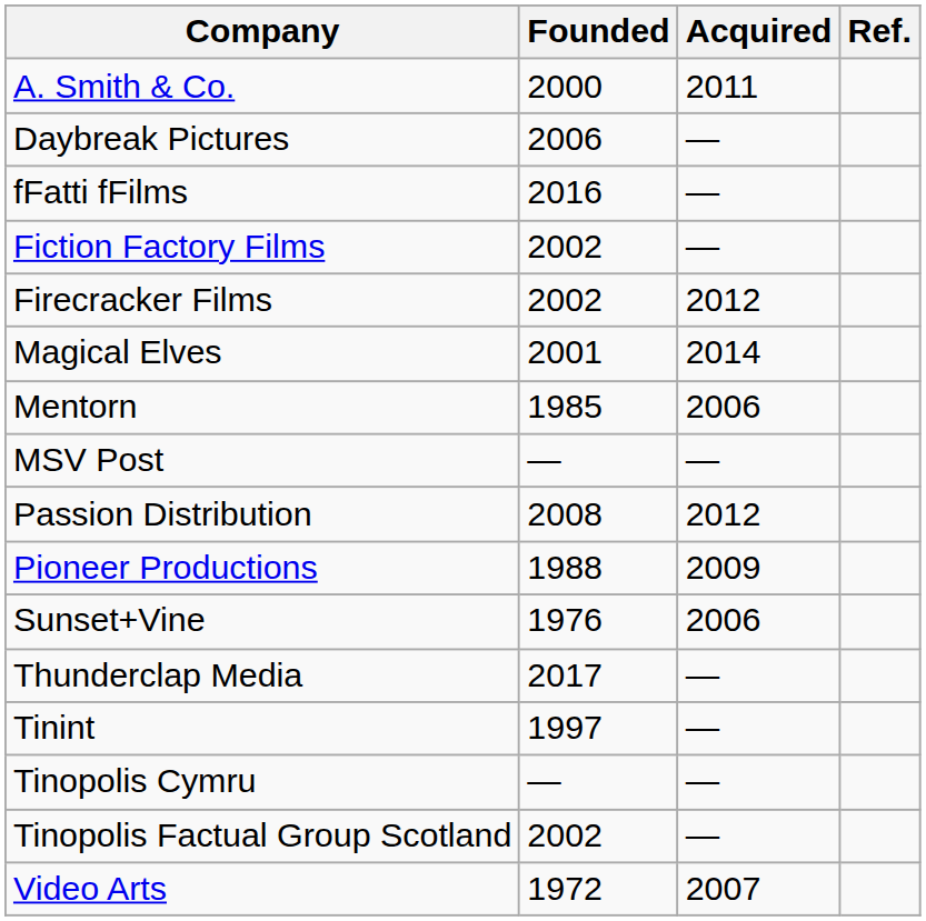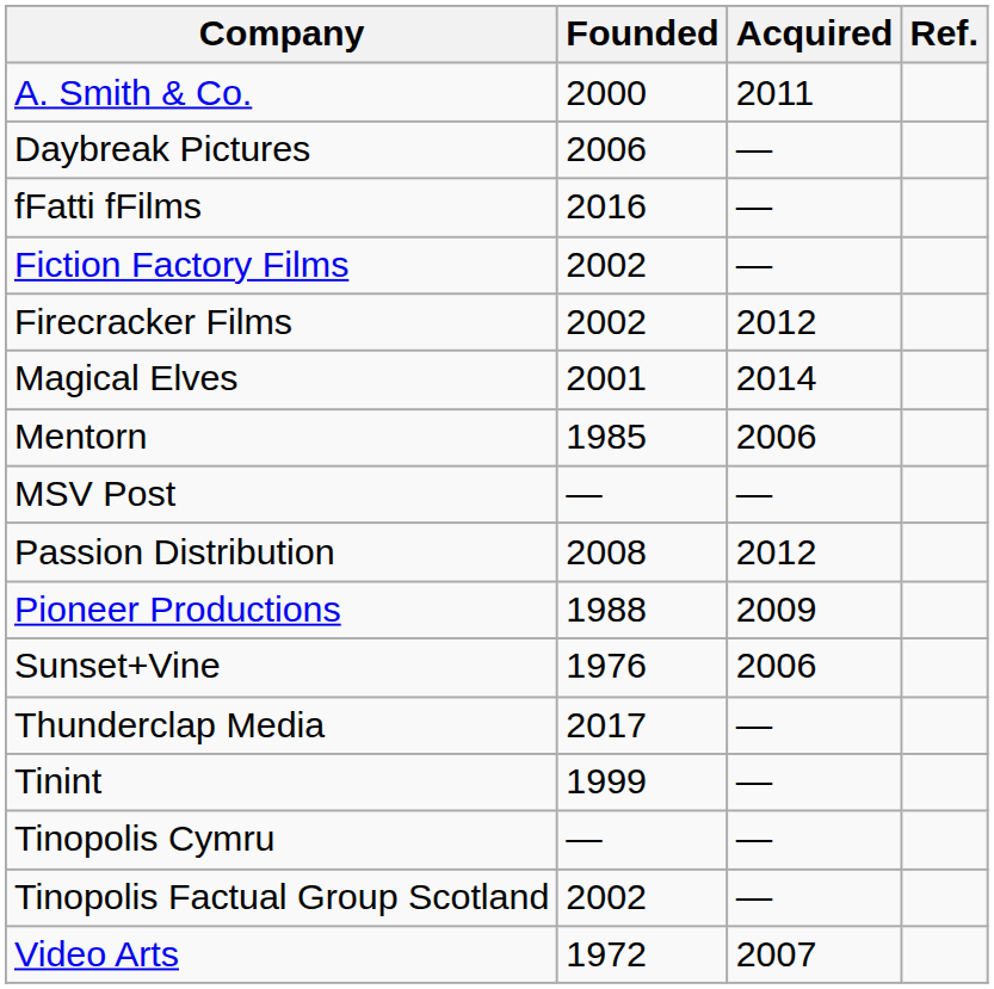 <table class="wikitable sortable">
 <tr>
 <th>Company</th>
 <th>Founded</th>
 <th>Acquired</th>
 <th>Ref.</th>
 </tr>
 <tr>
 <td><a href='#'>A. Smith & Co.</a></td>
 <td>2000</td>
 <td>2011</td>
 <td></td>
 </tr>
 <tr>
 <td>Daybreak Pictures</td>
 <td>2006</td>
 <td>—</td>
 <td></td>
 </tr>
 <tr>
 <td>fFatti fFilms</td>
 <td>2016</td>
 <td>—</td>
 <td></td>
 </tr>
 <tr>
 <td><a href='#'>Fiction Factory Films</a></td>
 <td>2002</td>
 <td>—</td>
 <td></td>
 </tr>
 <tr>
 <td>Firecracker Films</td>
 <td>2002</td>
 <td>2012</td>
 <td></td>
 </tr>
 <tr>
 <td>Magical Elves</td>
 <td>2001</td>
 <td>2014</td>
 <td></td>
 </tr>
 <tr>
 <td>Mentorn</td>
 <td>1985</td>
 <td>2006</td>
 <td></td>
 </tr>
 <tr>
 <td>MSV Post</td>
 <td>—</td>
 <td>—</td>
 <td></td>
 </tr>
 <tr>
 <td>Passion Distribution</td>
 <td>2008</td>
 <td>2012</td>
 <td></td>
 </tr>
 <tr>
 <td><a href='#'>Pioneer Productions</a></td>
 <td>1988</td>
 <td>2009</td>
 <td></td>
 </tr>
 <tr>
 <td>Sunset+Vine</td>
 <td>1976</td>
 <td>2006</td>
 <td></td>
 </tr>
 <tr>
 <td>Thunderclap Media</td>
 <td>2017</td>
 <td>—</td>
 <td></td>
 </tr>
 <tr>
 <td>Tinint</td>
-<td>1997</td>
+<td>1999</td>
 <td>—</td>
 <td></td>
 </tr>
 <tr>
 <td>Tinopolis Cymru</td>
 <td>—</td>
 <td>—</td>
 <td></td>
 </tr>
 <tr>
 <td>Tinopolis Factual Group Scotland</td>
 <td>2002</td>
 <td>—</td>
 <td></td>
 </tr>
 <tr>
 <td><a href='#'>Video Arts</a></td>
 <td>1972</td>
 <td>2007</td>
 <td></td>
 </tr>
 </table>
